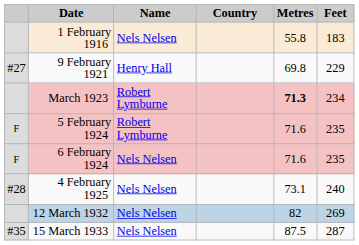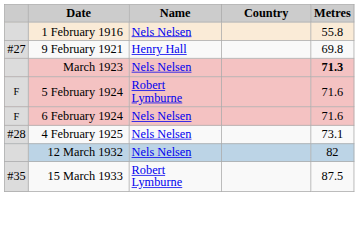 <table class="wikitable sortable" style="text-align:left; line-height:16px; width:36%;">
 <tr>
 <th style="background-color: #ccc;" width="15"></th>
 <th style="background-color: #ccc;" width="135">Date</th>
 <th style="background-color: #ccc;" width="122">Name</th>
 <th style="background-color: #ccc;" width="118">Country</th>
 <th style="background-color: #ccc;" width="49">Metres</th>
-<th style="background-color: #ccc;" width="49">Feet</th>
 </tr>
 <tr bgcolor=#FAEBD7>
 <td bgcolor=gainsboro align=center><small></small></td>
 <td align=right>1 February 1916 </td>
 <td><a href='#'>Nels Nelsen</a></td>
 <td></td>
 <td align=center>55.8</td>
-<td align=center>183</td>
 </tr>
 <tr>
 <td bgcolor=gainsboro align=center>#27</td>
 <td align=right>9 February 1921 </td>
 <td><a href='#'>Henry Hall</a></td>
 <td></td>
 <td align=center>69.8</td>
-<td align=center>229</td>
 </tr>
 <tr bgcolor=#F4C2C2>
 <td bgcolor=gainsboro align=center><small></small></td>
 <td align=right>March 1923 </td>
-<td><a href='#'>Robert Lymburne</a></td>
+<td><a href='#'>Nels Nelsen</a></td>
 <td></td>
 <td align=center><strong>71.3</strong></td>
-<td align=center>234</td>
 </tr>
 <tr bgcolor=#F4C2C2>
 <td bgcolor=gainsboro align=center><small>F</small></td>
 <td align=right>5 February 1924 </td>
 <td><a href='#'>Robert Lymburne</a></td>
 <td></td>
 <td align=center>71.6</td>
-<td align=center>235</td>
 </tr>
 <tr bgcolor=#F4C2C2>
 <td bgcolor=gainsboro align=center><small>F</small></td>
 <td align=right>6 February 1924 </td>
 <td><a href='#'>Nels Nelsen</a></td>
 <td></td>
 <td align=center>71.6</td>
-<td align=center>235</td>
 </tr>
 <tr>
 <td bgcolor=gainsboro align=center>#28</td>
 <td align=right>4 February 1925 </td>
 <td><a href='#'>Nels Nelsen</a></td>
 <td></td>
 <td align=center>73.1</td>
-<td align=center>240</td>
 </tr>
 <tr bgcolor=#BCD4E6>
 <td bgcolor=gainsboro align=center><small></small></td>
 <td align=right>12 March 1932 </td>
 <td><a href='#'>Nels Nelsen</a></td>
 <td></td>
 <td align=center>82</td>
-<td align=center>269</td>
 </tr>
 <tr>
 <td bgcolor=gainsboro align=center>#35</td>
 <td align=right>15 March 1933 </td>
-<td><a href='#'>Nels Nelsen</a></td>
+<td><a href='#'>Robert Lymburne</a></td>
 <td></td>
 <td align=center>87.5</td>
-<td align=center>287</td>
 </tr>
 </table>
